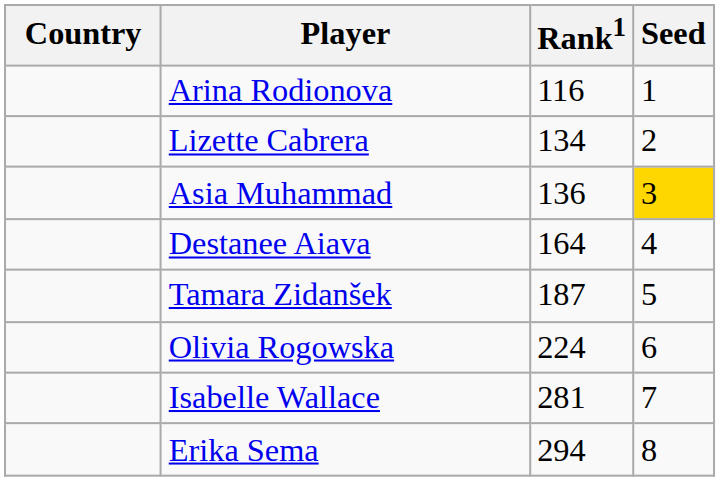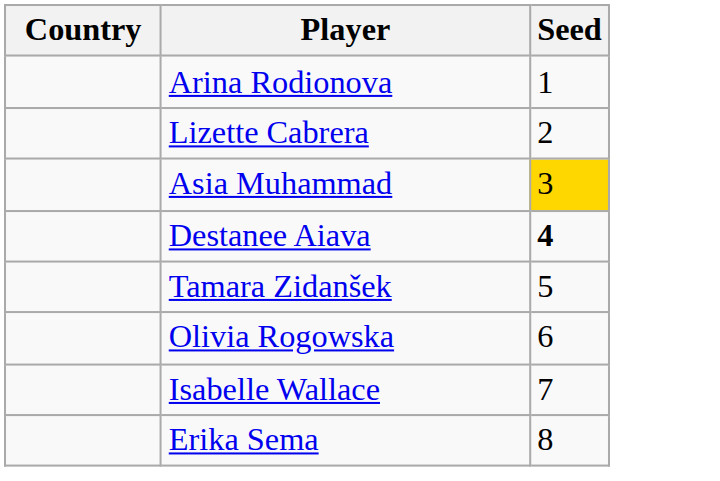 <table class="sortable wikitable">
 <tr>
 <th width="70">Country</th>
 <th width="175">Player</th>
-<th>Rank<sup>1</sup></th>
 <th>Seed</th>
 </tr>
 <tr>
 <td></td>
 <td><a href='#'>Arina Rodionova</a></td>
-<td>116</td>
 <td>1</td>
 </tr>
 <tr>
 <td></td>
 <td><a href='#'>Lizette Cabrera</a></td>
-<td>134</td>
 <td>2</td>
 </tr>
 <tr>
 <td></td>
 <td><a href='#'>Asia Muhammad</a></td>
-<td>136</td>
 <td style="background: gold;">3</td>
 </tr>
 <tr>
 <td></td>
 <td><a href='#'>Destanee Aiava</a></td>
-<td>164</td>
-<td>4</td>
+<td><strong>4</strong></td>
 </tr>
 <tr>
 <td></td>
 <td><a href='#'>Tamara Zidanšek</a></td>
-<td>187</td>
 <td>5</td>
 </tr>
 <tr>
 <td></td>
 <td><a href='#'>Olivia Rogowska</a></td>
-<td>224</td>
 <td>6</td>
 </tr>
 <tr>
 <td></td>
 <td><a href='#'>Isabelle Wallace</a></td>
-<td>281</td>
 <td>7</td>
 </tr>
 <tr>
 <td></td>
 <td><a href='#'>Erika Sema</a></td>
-<td>294</td>
 <td>8</td>
 </tr>
 </table>
